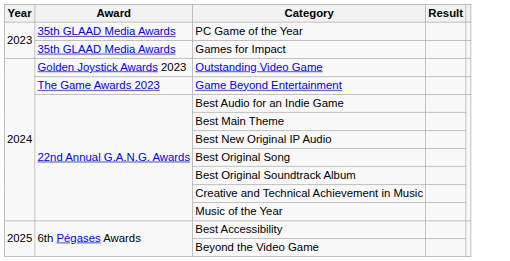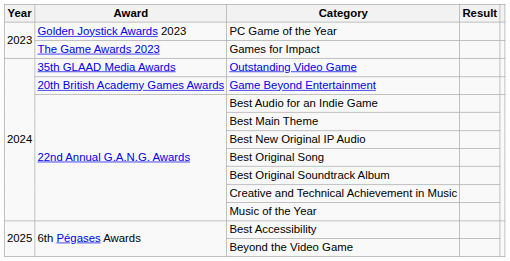 <table class="wikitable sortable">
 <tr>
 <th>Year</th>
 <th>Award</th>
 <th>Category</th>
 <th>Result</th>
 <th></th>
 </tr>
 <tr>
 <td rowspan="2">2023</td>
-<td><a href='#'>35th GLAAD Media Awards</a></td>
+<td><a href='#'>Golden Joystick Awards</a> 2023</td>
 <td>PC Game of the Year</td>
 <td></td>
 <td align="center"></td>
 </tr>
 <tr>
-<td><a href='#'>35th GLAAD Media Awards</a></td>
+<td><a href='#'>The Game Awards 2023</a></td>
 <td>Games for Impact</td>
 <td></td>
 <td align="center"></td>
 </tr>
 <tr>
 <td rowspan="9">2024</td>
-<td><a href='#'>Golden Joystick Awards</a> 2023</td>
+<td><a href='#'>35th GLAAD Media Awards</a></td>
 <td><a href='#'>Outstanding Video Game</a></td>
 <td></td>
 <td align="center"></td>
 </tr>
 <tr>
-<td><a href='#'>The Game Awards 2023</a></td>
+<td><a href='#'>20th British Academy Games Awards</a></td>
 <td><a href='#'>Game Beyond Entertainment</a></td>
 <td></td>
 <td align="center"></td>
 </tr>
 <tr>
 <td rowspan="7"><a href='#'>22nd Annual G.A.N.G. Awards</a></td>
 <td>Best Audio for an Indie Game</td>
 <td></td>
 <td style="text-align:center;" rowspan="7"></td>
 </tr>
 <tr>
 <td>Best Main Theme</td>
 <td></td>
 </tr>
 <tr>
 <td>Best New Original IP Audio</td>
 <td></td>
 </tr>
 <tr>
 <td>Best Original Song</td>
 <td></td>
 </tr>
 <tr>
 <td>Best Original Soundtrack Album</td>
 <td></td>
 </tr>
 <tr>
 <td>Creative and Technical Achievement in Music</td>
 <td></td>
 </tr>
 <tr>
 <td>Music of the Year</td>
 <td></td>
 </tr>
 <tr>
 <td rowspan="2">2025</td>
 <td rowspan="2">6th <a href='#'>Pégases</a> Awards</td>
 <td>Best Accessibility</td>
 <td></td>
 <td rowspan="2" style="text-align:center;"></td>
 </tr>
 <tr>
 <td>Beyond the Video Game</td>
 <td></td>
 </tr>
 </table>
